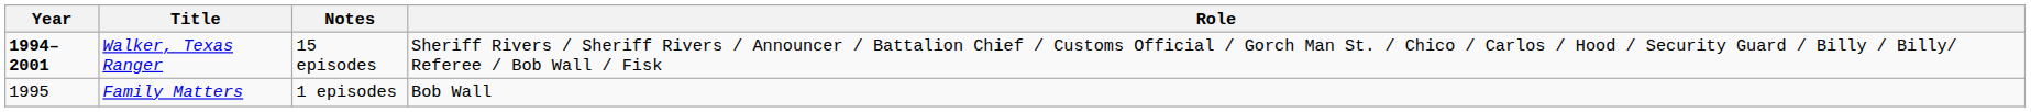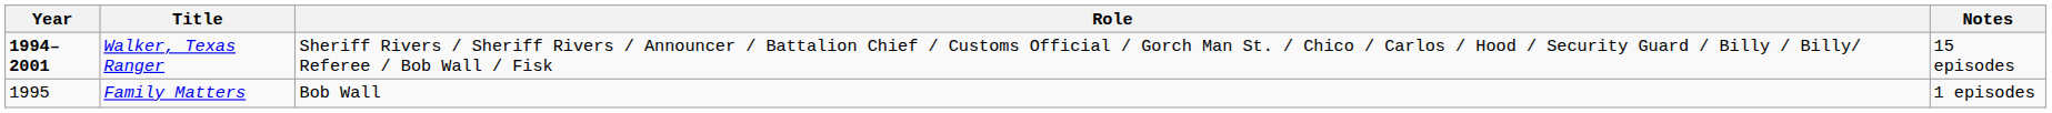 <table class="wikitable">
 <tr>
 <th>Year</th>
 <th>Title</th>
+<th>Role</th>
 <th>Notes</th>
-<th>Role</th>
 </tr>
 <tr>
 <td><strong>1994–2001</strong></td>
 <td><em><a href='#'>Walker, Texas Ranger</a></em></td>
+<td>Sheriff Rivers / Sheriff Rivers / Announcer / Battalion Chief / Customs Official / Gorch Man St. / Chico / Carlos / Hood / Security Guard / Billy / Billy/ Referee / Bob Wall / Fisk</td>
 <td>15 episodes</td>
-<td>Sheriff Rivers / Sheriff Rivers / Announcer / Battalion Chief / Customs Official / Gorch Man St. / Chico / Carlos / Hood / Security Guard / Billy / Billy/ Referee / Bob Wall / Fisk</td>
 </tr>
 <tr>
 <td>1995</td>
 <td><em><a href='#'>Family Matters</a></em></td>
+<td>Bob Wall</td>
 <td>1 episodes</td>
-<td>Bob Wall</td>
 </tr>
 </table>
